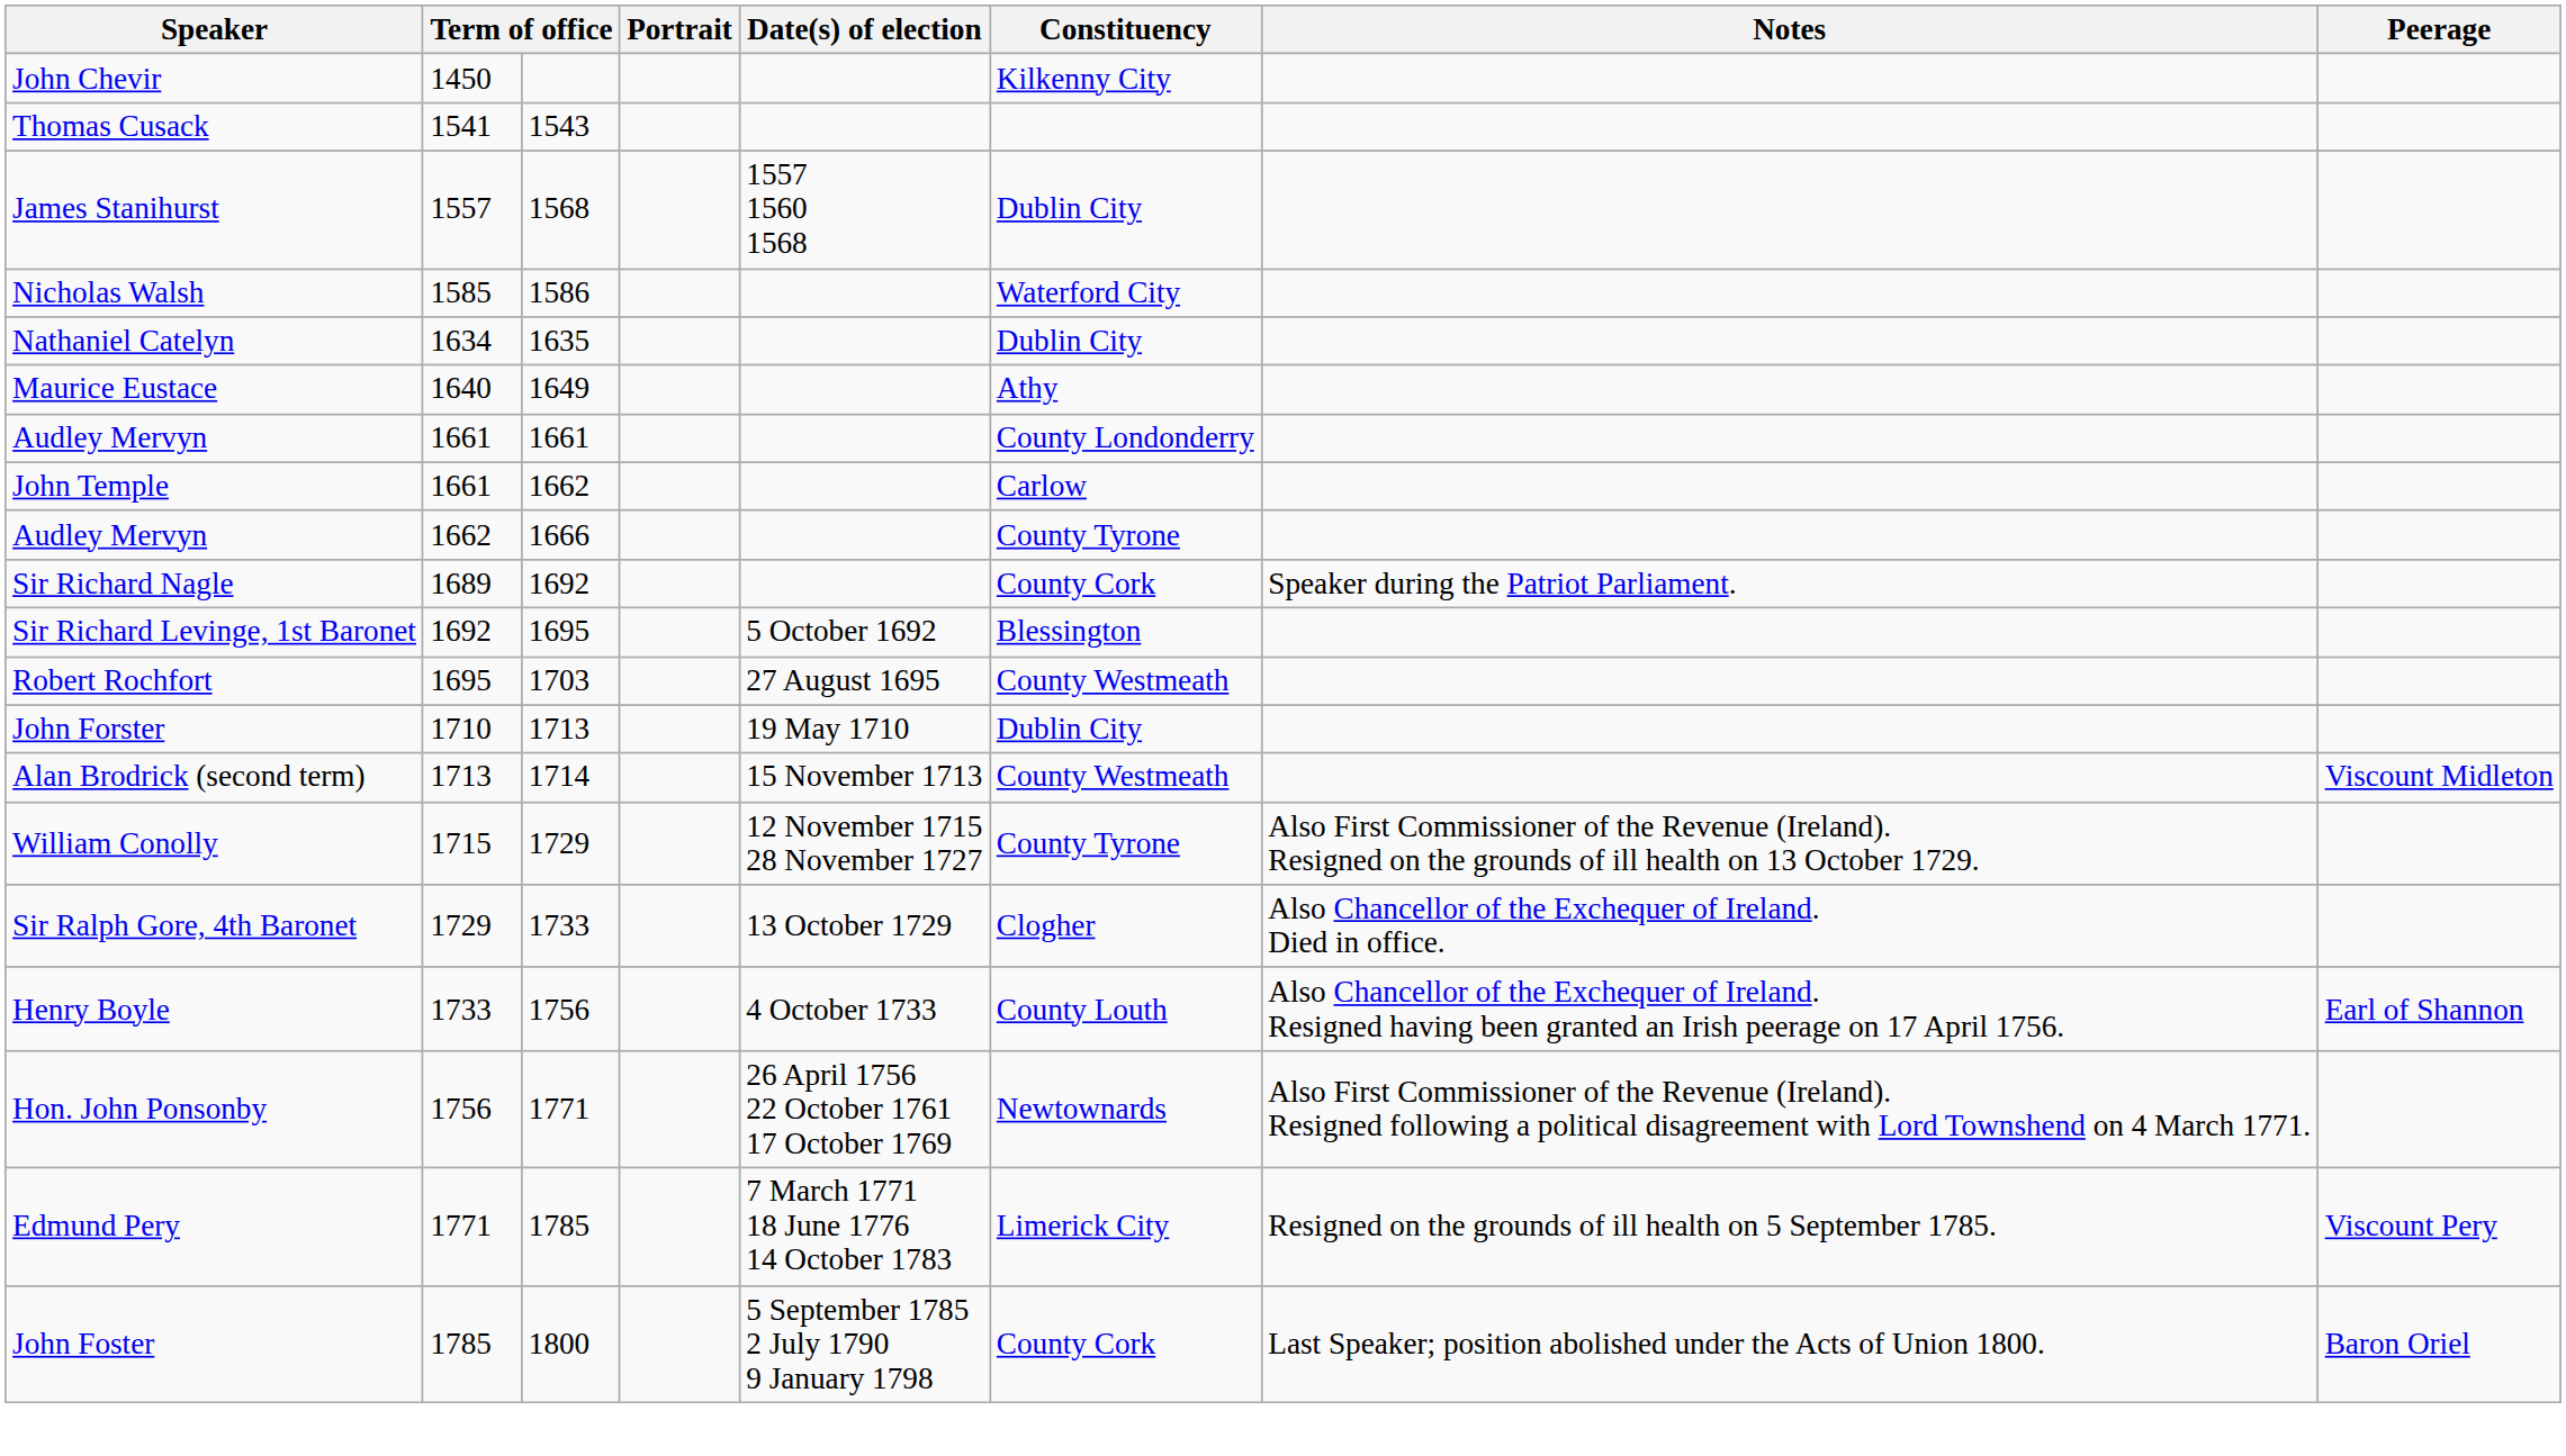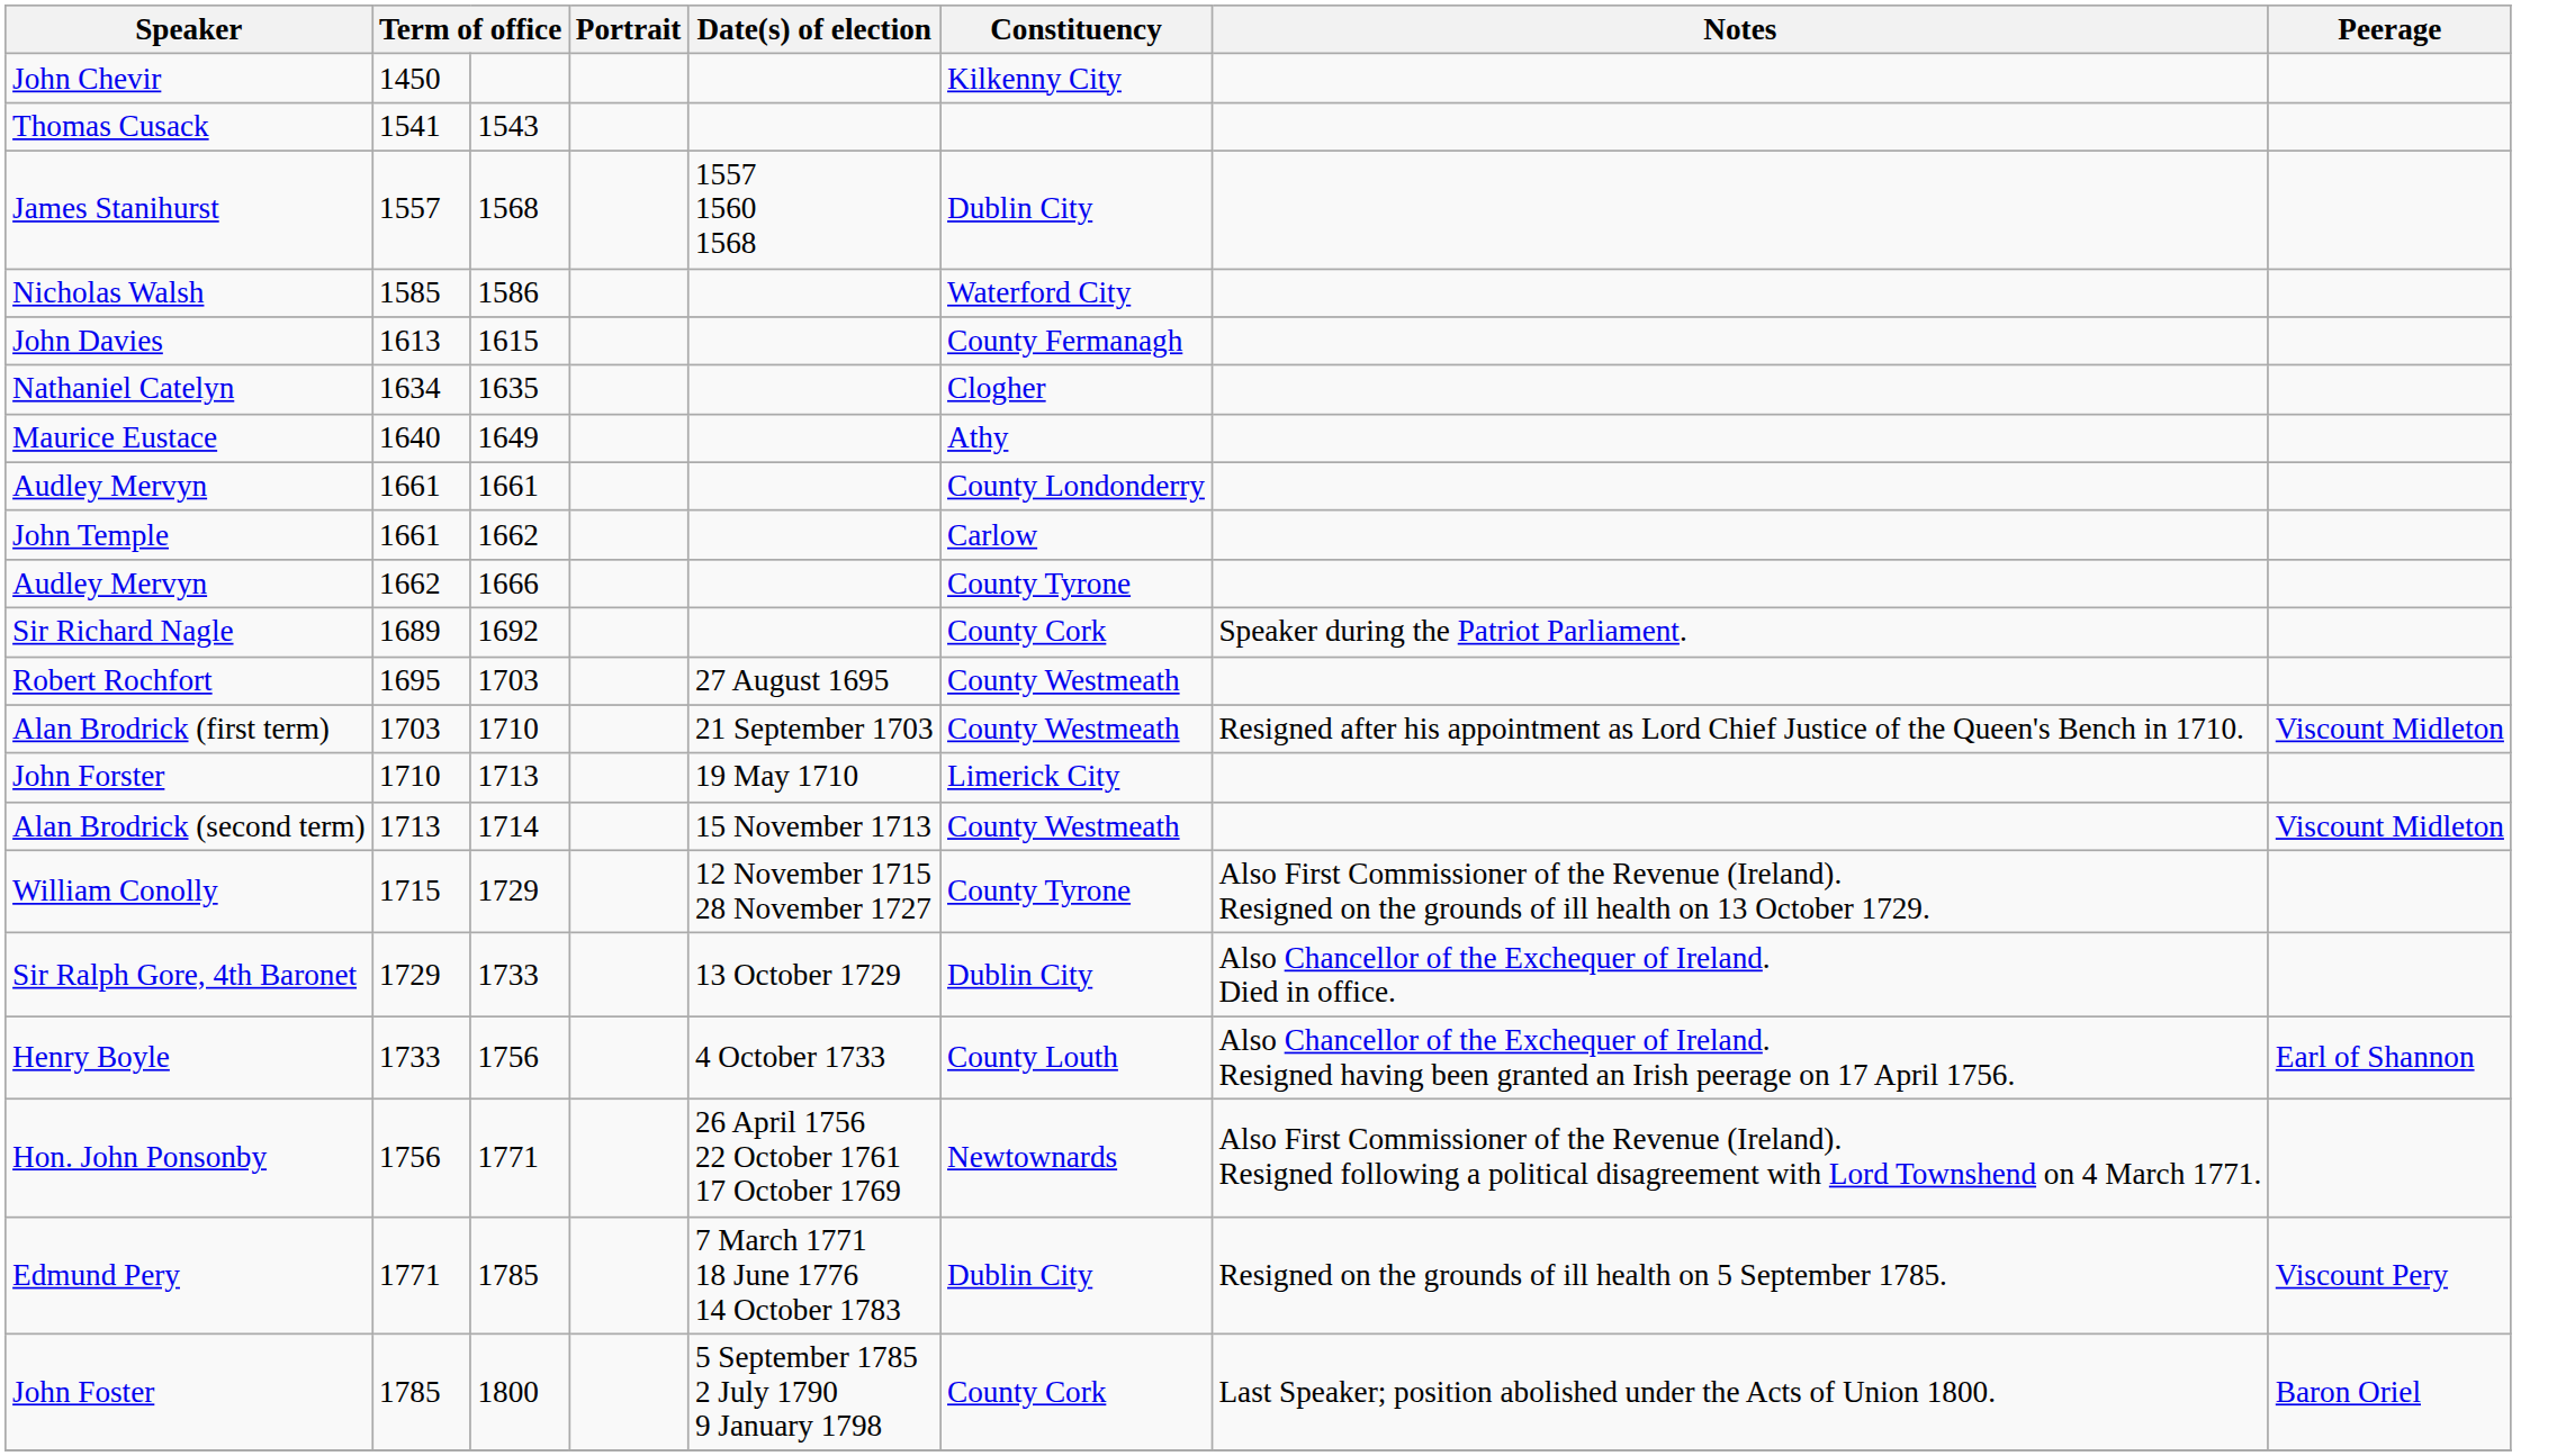 <table class="wikitable" border="1">
 <tr>
 <th>Speaker</th>
 <th colspan=2>Term of office</th>
 <th>Portrait</th>
 <th>Date(s) of election</th>
 <th>Constituency</th>
 <th>Notes</th>
 <th>Peerage</th>
 </tr>
 <tr>
 <td><a href='#'>John Chevir</a></td>
 <td>1450</td>
 <td></td>
 <td></td>
 <td></td>
 <td><a href='#'>Kilkenny City</a></td>
 <td></td>
 <td></td>
 </tr>
 <tr>
 <td><a href='#'>Thomas Cusack</a></td>
 <td>1541</td>
 <td>1543</td>
 <td></td>
 <td></td>
 <td></td>
 <td></td>
 <td></td>
 </tr>
 <tr>
 <td><a href='#'>James Stanihurst</a></td>
 <td>1557</td>
 <td>1568</td>
 <td></td>
 <td>1557<br>1560<br>1568</td>
 <td><a href='#'>Dublin City</a></td>
 <td></td>
 <td></td>
 </tr>
 <tr>
 <td><a href='#'>Nicholas Walsh</a></td>
 <td>1585</td>
 <td>1586</td>
 <td></td>
 <td></td>
 <td><a href='#'>Waterford City</a></td>
 <td></td>
 <td></td>
 </tr>
 <tr>
+<td><a href='#'>John Davies</a></td>
+<td>1613</td>
+<td>1615</td>
+<td></td>
+<td></td>
+<td><a href='#'>County Fermanagh</a></td>
+<td></td>
+<td></td>
+</tr>
+<tr>
 <td><a href='#'>Nathaniel Catelyn</a></td>
 <td>1634</td>
 <td>1635</td>
 <td></td>
 <td></td>
-<td><a href='#'>Dublin City</a></td>
+<td><a href='#'>Clogher</a></td>
 <td></td>
 <td></td>
 </tr>
 <tr>
 <td><a href='#'>Maurice Eustace</a></td>
 <td>1640</td>
 <td>1649</td>
 <td></td>
 <td></td>
 <td><a href='#'>Athy</a></td>
 <td></td>
 <td></td>
 </tr>
 <tr>
 <td><a href='#'>Audley Mervyn</a></td>
 <td>1661</td>
 <td>1661</td>
 <td></td>
 <td></td>
 <td><a href='#'>County Londonderry</a></td>
 <td></td>
 <td></td>
 </tr>
 <tr>
 <td><a href='#'>John Temple</a></td>
 <td>1661</td>
 <td>1662</td>
 <td></td>
 <td></td>
 <td><a href='#'>Carlow</a></td>
 <td></td>
 <td></td>
 </tr>
 <tr>
 <td><a href='#'>Audley Mervyn</a></td>
 <td>1662</td>
 <td>1666</td>
 <td></td>
 <td></td>
 <td><a href='#'>County Tyrone</a></td>
 <td></td>
 <td></td>
 </tr>
 <tr>
 <td><a href='#'>Sir Richard Nagle</a></td>
 <td>1689</td>
 <td>1692</td>
 <td></td>
 <td></td>
 <td><a href='#'>County Cork</a></td>
 <td>Speaker during the <a href='#'>Patriot Parliament</a>.</td>
 <td></td>
 </tr>
 <tr>
-<td><a href='#'>Sir Richard Levinge, 1st Baronet</a></td>
-<td>1692</td>
-<td>1695</td>
-<td></td>
-<td>5 October 1692</td>
-<td><a href='#'>Blessington</a></td>
-<td></td>
-<td></td>
-</tr>
-<tr>
 <td><a href='#'>Robert Rochfort</a></td>
 <td>1695</td>
 <td>1703</td>
 <td></td>
 <td>27 August 1695</td>
 <td><a href='#'>County Westmeath</a></td>
 <td></td>
 <td></td>
 </tr>
 <tr>
+<td><a href='#'>Alan Brodrick</a> (first term)</td>
+<td>1703</td>
+<td>1710</td>
+<td></td>
+<td>21 September 1703</td>
+<td><a href='#'>County Westmeath</a></td>
+<td>Resigned after his appointment as Lord Chief Justice of the Queen's Bench in 1710.</td>
+<td><a href='#'>Viscount Midleton</a></td>
+</tr>
+<tr>
 <td><a href='#'>John Forster</a></td>
 <td>1710</td>
 <td>1713</td>
 <td></td>
 <td>19 May 1710</td>
-<td><a href='#'>Dublin City</a></td>
+<td><a href='#'>Limerick City</a></td>
 <td></td>
 <td></td>
 </tr>
 <tr>
 <td><a href='#'>Alan Brodrick</a> (second term)</td>
 <td>1713</td>
 <td>1714</td>
 <td></td>
 <td>15 November 1713</td>
 <td><a href='#'>County Westmeath</a></td>
 <td></td>
 <td><a href='#'>Viscount Midleton</a></td>
 </tr>
 <tr>
 <td><a href='#'>William Conolly</a></td>
 <td>1715</td>
 <td>1729</td>
 <td></td>
 <td>12 November 1715<br>28 November 1727</td>
 <td><a href='#'>County Tyrone</a></td>
 <td>Also First Commissioner of the Revenue (Ireland).<br>Resigned on the grounds of ill health on 13 October 1729.</td>
 <td></td>
 </tr>
 <tr>
 <td><a href='#'>Sir Ralph Gore, 4th Baronet</a></td>
 <td>1729</td>
 <td>1733</td>
 <td></td>
 <td>13 October 1729</td>
-<td><a href='#'>Clogher</a></td>
+<td><a href='#'>Dublin City</a></td>
 <td>Also <a href='#'>Chancellor of the Exchequer of Ireland</a>.<br>Died in office.</td>
 <td></td>
 </tr>
 <tr>
 <td><a href='#'>Henry Boyle</a></td>
 <td>1733</td>
 <td>1756</td>
 <td></td>
 <td>4 October 1733</td>
 <td><a href='#'>County Louth</a></td>
 <td>Also <a href='#'>Chancellor of the Exchequer of Ireland</a>.<br>Resigned having been granted an Irish peerage on 17 April 1756.</td>
 <td><a href='#'>Earl of Shannon</a></td>
 </tr>
 <tr>
 <td><a href='#'>Hon. John Ponsonby</a></td>
 <td>1756</td>
 <td>1771</td>
 <td></td>
 <td>26 April 1756<br>22 October 1761<br>17 October 1769</td>
 <td><a href='#'>Newtownards</a></td>
 <td>Also First Commissioner of the Revenue (Ireland).<br>Resigned following a political disagreement with <a href='#'>Lord Townshend</a> on 4 March 1771.</td>
 <td></td>
 </tr>
 <tr>
 <td><a href='#'>Edmund Pery</a></td>
 <td>1771</td>
 <td>1785</td>
 <td></td>
 <td>7 March 1771<br>18 June 1776<br>14 October 1783</td>
-<td><a href='#'>Limerick City</a></td>
+<td><a href='#'>Dublin City</a></td>
 <td>Resigned on the grounds of ill health on 5 September 1785.</td>
 <td><a href='#'>Viscount Pery</a></td>
 </tr>
 <tr>
 <td><a href='#'>John Foster</a></td>
 <td>1785</td>
 <td>1800</td>
 <td></td>
 <td>5 September 1785<br>2 July 1790<br>9 January 1798</td>
 <td><a href='#'>County Cork</a></td>
 <td>Last Speaker; position abolished under the Acts of Union 1800.</td>
 <td><a href='#'>Baron Oriel</a></td>
 </tr>
 <tr>
 </tr>
 </table>
